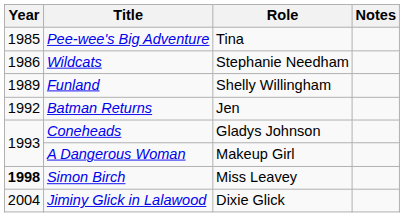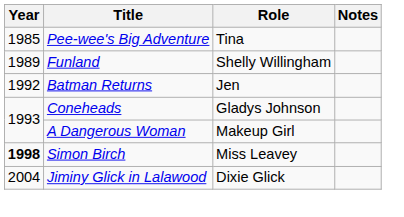 <table class="wikitable sortable">
 <tr>
 <th>Year</th>
 <th>Title</th>
 <th>Role</th>
 <th>Notes</th>
 </tr>
 <tr>
 <td>1985</td>
 <td><em><a href='#'>Pee-wee's Big Adventure</a></em></td>
 <td>Tina</td>
-<td></td>
-</tr>
-<tr>
-<td>1986</td>
-<td><em><a href='#'>Wildcats</a></em></td>
-<td>Stephanie Needham</td>
 <td></td>
 </tr>
 <tr>
 <td>1989</td>
 <td><em><a href='#'>Funland</a></em></td>
 <td>Shelly Willingham</td>
 <td></td>
 </tr>
 <tr>
 <td>1992</td>
 <td><em><a href='#'>Batman Returns</a></em></td>
 <td>Jen</td>
 <td></td>
 </tr>
 <tr>
 <td rowspan=2>1993</td>
 <td><em><a href='#'>Coneheads</a></em></td>
 <td>Gladys Johnson</td>
 <td></td>
 </tr>
 <tr>
 <td><em><a href='#'>A Dangerous Woman</a></em></td>
 <td>Makeup Girl</td>
 <td></td>
 </tr>
 <tr>
 <td><strong>1998</strong></td>
 <td><em><a href='#'>Simon Birch</a></em></td>
 <td>Miss Leavey</td>
 <td></td>
 </tr>
 <tr>
 <td>2004</td>
 <td><em><a href='#'>Jiminy Glick in Lalawood</a></em></td>
 <td>Dixie Glick</td>
 <td></td>
 </tr>
 </table>
